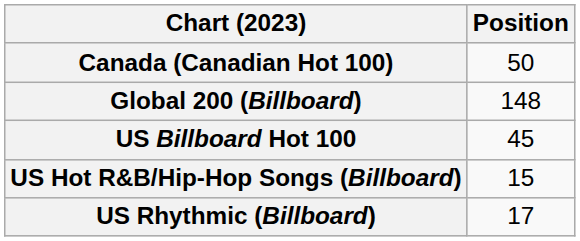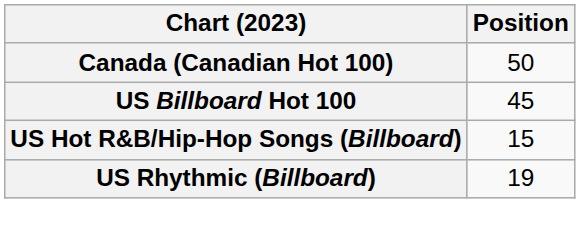 <table class="wikitable sortable plainrowheaders" style="text-align:center">
 <tr>
 <th scope="col">Chart (2023)</th>
 <th scope="col">Position</th>
 </tr>
 <tr>
 <th scope="row">Canada (Canadian Hot 100)</th>
 <td>50</td>
-</tr>
-<tr>
-<th scope="row">Global 200 (<em>Billboard</em>)</th>
-<td>148</td>
 </tr>
 <tr>
 <th scope="row">US <em>Billboard</em> Hot 100</th>
 <td>45</td>
 </tr>
 <tr>
 <th scope="row">US Hot R&B/Hip-Hop Songs (<em>Billboard</em>)</th>
 <td>15</td>
 </tr>
 <tr>
 <th scope="row">US Rhythmic (<em>Billboard</em>)</th>
-<td>17</td>
+<td>19</td>
 </tr>
 </table>
